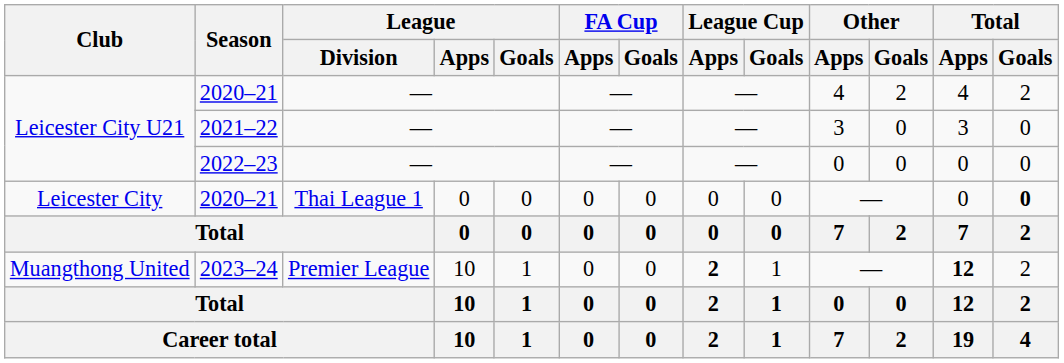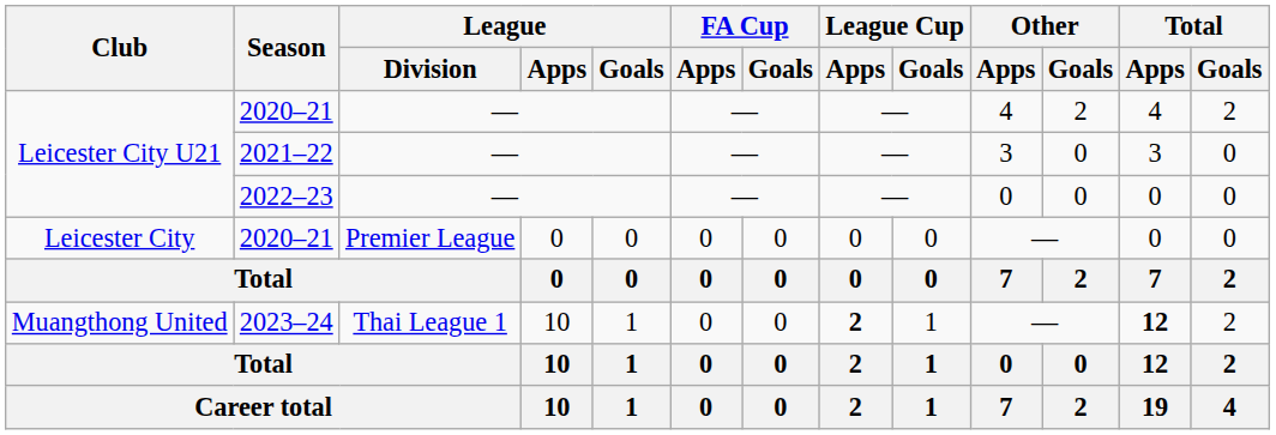 <table class=wikitable style="text-align: center">
 <tr>
 <th rowspan="2">Club</th>
 <th rowspan="2">Season</th>
 <th colspan="3">League</th>
 <th colspan="2"><a href='#'>FA Cup</a></th>
 <th colspan="2">League Cup</th>
 <th colspan="2">Other</th>
 <th colspan="2">Total</th>
 </tr>
 <tr>
 <th>Division</th>
 <th>Apps</th>
 <th>Goals</th>
 <th>Apps</th>
 <th>Goals</th>
 <th>Apps</th>
 <th>Goals</th>
 <th>Apps</th>
 <th>Goals</th>
 <th>Apps</th>
 <th>Goals</th>
 </tr>
 <tr>
 <td rowspan="3"><a href='#'>Leicester City U21</a></td>
 <td><a href='#'>2020–21</a></td>
 <td colspan="3">—</td>
 <td colspan="2">—</td>
 <td colspan="2">—</td>
 <td>4</td>
 <td>2</td>
 <td>4</td>
 <td>2</td>
 </tr>
 <tr>
 <td><a href='#'>2021–22</a></td>
 <td colspan="3">—</td>
 <td colspan="2">—</td>
 <td colspan="2">—</td>
 <td>3</td>
 <td>0</td>
 <td>3</td>
 <td>0</td>
 </tr>
 <tr>
 <td><a href='#'>2022–23</a></td>
 <td colspan="3">—</td>
 <td colspan="2">—</td>
 <td colspan="2">—</td>
 <td>0</td>
 <td>0</td>
 <td>0</td>
 <td>0</td>
 </tr>
 <tr>
 <td><a href='#'>Leicester City</a></td>
 <td><a href='#'>2020–21</a></td>
-<td><a href='#'>Thai League 1</a></td>
+<td><a href='#'>Premier League</a></td>
 <td>0</td>
 <td>0</td>
 <td>0</td>
 <td>0</td>
 <td>0</td>
 <td>0</td>
 <td colspan="2">—</td>
 <td>0</td>
-<td><strong>0</strong></td>
+<td>0</td>
 </tr>
 <tr>
 <th colspan="3">Total</th>
 <th>0</th>
 <th>0</th>
 <th>0</th>
 <th>0</th>
 <th>0</th>
 <th>0</th>
 <th>7</th>
 <th>2</th>
 <th>7</th>
 <th>2</th>
 </tr>
 <tr>
 <td><a href='#'>Muangthong United</a></td>
 <td><a href='#'>2023–24</a></td>
-<td><a href='#'>Premier League</a></td>
+<td><a href='#'>Thai League 1</a></td>
 <td>10</td>
 <td>1</td>
 <td>0</td>
 <td>0</td>
 <td><strong>2</strong></td>
 <td>1</td>
 <td colspan="2">—</td>
 <td><strong>12</strong></td>
 <td>2</td>
 </tr>
 <tr>
 <th colspan="3">Total</th>
 <th>10</th>
 <th>1</th>
 <th>0</th>
 <th>0</th>
 <th>2</th>
 <th>1</th>
 <th>0</th>
 <th>0</th>
 <th>12</th>
 <th>2</th>
 </tr>
 <tr>
 <th colspan="3">Career total</th>
 <th>10</th>
 <th>1</th>
 <th>0</th>
 <th>0</th>
 <th>2</th>
 <th>1</th>
 <th>7</th>
 <th>2</th>
 <th>19</th>
 <th>4</th>
 </tr>
 </table>
